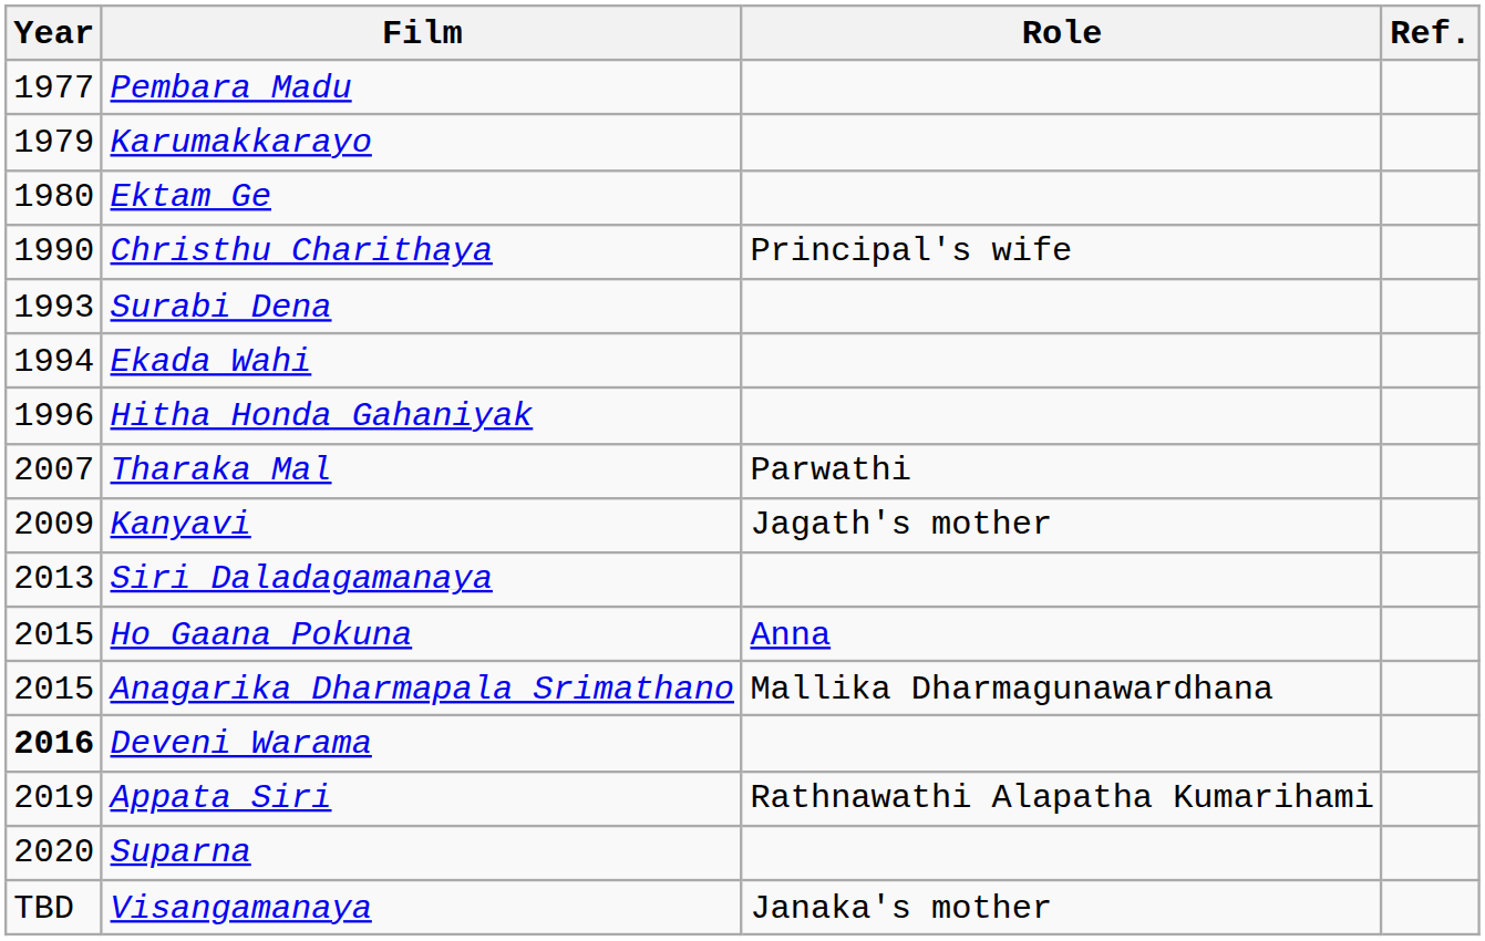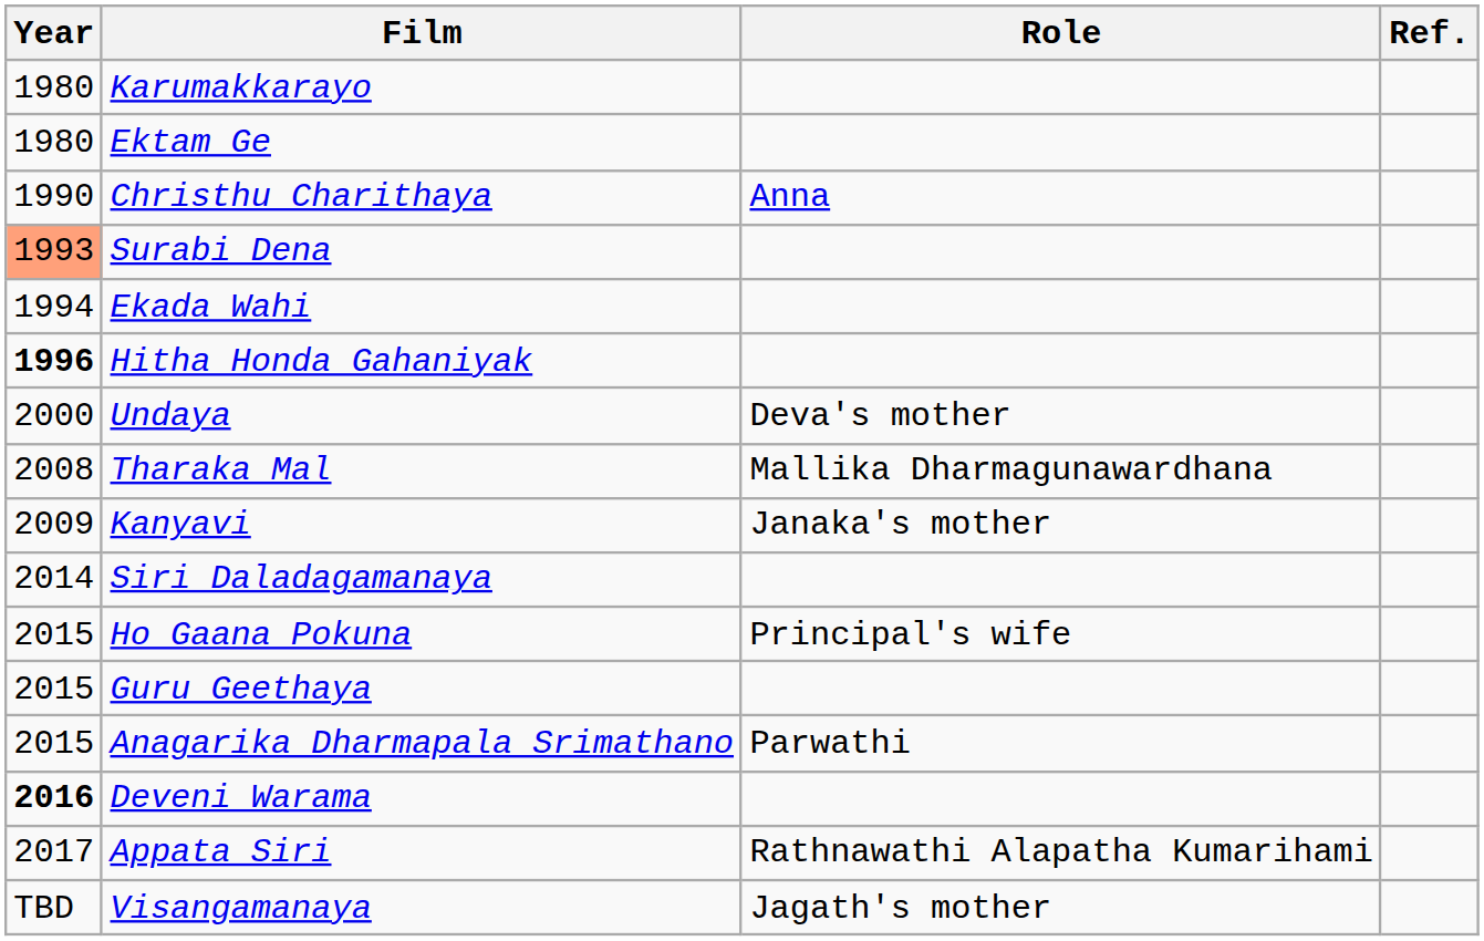 <table class="wikitable">
 <tr>
 <th>Year</th>
 <th>Film</th>
 <th>Role</th>
 <th>Ref.</th>
 </tr>
 <tr>
-<td>1977</td>
-<td><em><a href='#'>Pembara Madu</a></em></td>
-<td></td>
-<td></td>
-</tr>
-<tr>
-<td>1979</td>
+<td>1980</td>
 <td><em><a href='#'>Karumakkarayo</a></em></td>
 <td></td>
 <td></td>
 </tr>
 <tr>
 <td>1980</td>
 <td><em><a href='#'>Ektam Ge</a></em></td>
 <td></td>
 <td></td>
 </tr>
 <tr>
 <td>1990</td>
 <td><em><a href='#'>Christhu Charithaya</a></em></td>
-<td>Principal's wife</td>
+<td><a href='#'>Anna</a></td>
 <td></td>
 </tr>
 <tr>
-<td>1993</td>
+<td style="background: lightsalmon;">1993</td>
 <td><em><a href='#'>Surabi Dena</a></em></td>
 <td></td>
 <td></td>
 </tr>
 <tr>
 <td>1994</td>
 <td><em><a href='#'>Ekada Wahi</a></em></td>
 <td></td>
 <td></td>
 </tr>
 <tr>
-<td>1996</td>
+<td><strong>1996</strong></td>
 <td><em><a href='#'>Hitha Honda Gahaniyak</a></em></td>
 <td></td>
 <td></td>
 </tr>
 <tr>
-<td>2007</td>
+<td>2000</td>
+<td><em><a href='#'>Undaya</a></em></td>
+<td>Deva's mother</td>
+<td></td>
+</tr>
+<tr>
+<td>2008</td>
 <td><em><a href='#'>Tharaka Mal</a></em></td>
-<td>Parwathi</td>
+<td>Mallika Dharmagunawardhana</td>
 <td></td>
 </tr>
 <tr>
 <td>2009</td>
 <td><em><a href='#'>Kanyavi</a></em></td>
-<td>Jagath's mother</td>
+<td>Janaka's mother</td>
 <td></td>
 </tr>
 <tr>
-<td>2013</td>
+<td>2014</td>
 <td><em><a href='#'>Siri Daladagamanaya</a></em></td>
 <td></td>
 <td></td>
 </tr>
 <tr>
 <td>2015</td>
 <td><em><a href='#'>Ho Gaana Pokuna</a></em></td>
-<td><a href='#'>Anna</a></td>
+<td>Principal's wife</td>
+<td></td>
+</tr>
+<tr>
+<td>2015</td>
+<td><em><a href='#'>Guru Geethaya</a></em></td>
+<td></td>
 <td></td>
 </tr>
 <tr>
 <td>2015</td>
 <td><em><a href='#'>Anagarika Dharmapala Srimathano</a></em></td>
-<td>Mallika Dharmagunawardhana</td>
+<td>Parwathi</td>
 <td></td>
 </tr>
 <tr>
 <td><strong>2016</strong></td>
 <td><em><a href='#'>Deveni Warama</a></em></td>
 <td></td>
 <td></td>
 </tr>
 <tr>
-<td>2019</td>
+<td>2017</td>
 <td><em><a href='#'>Appata Siri</a></em></td>
 <td>Rathnawathi Alapatha Kumarihami</td>
 <td></td>
 </tr>
 <tr>
-<td>2020</td>
-<td><em><a href='#'>Suparna</a></em></td>
-<td></td>
-<td></td>
-</tr>
-<tr>
 <td>TBD</td>
 <td><em><a href='#'>Visangamanaya</a></em></td>
-<td>Janaka's mother</td>
+<td>Jagath's mother</td>
 <td></td>
 </tr>
 </table>
